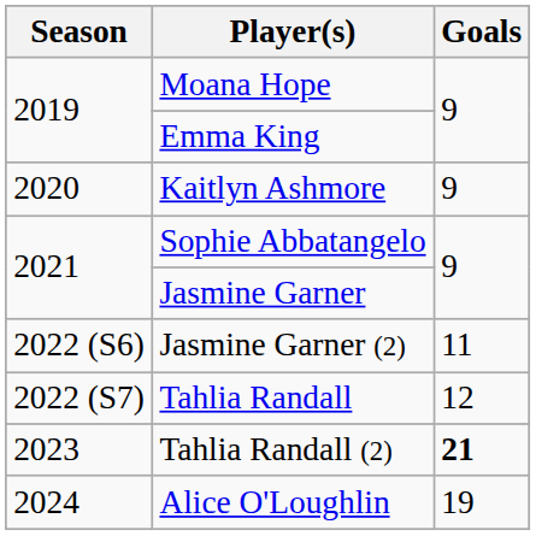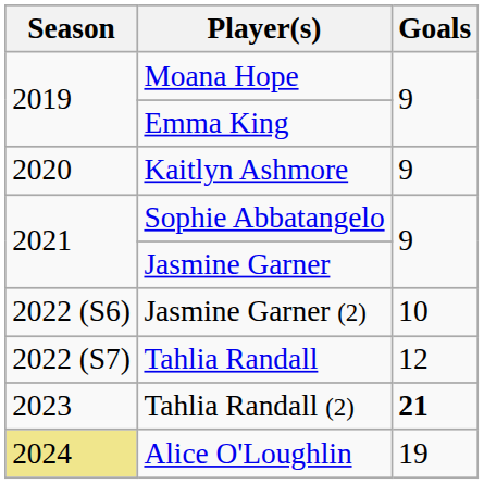 <table class="wikitable sortable">
 <tr>
 <th>Season</th>
 <th>Player(s)</th>
 <th>Goals</th>
 </tr>
 <tr>
 <td rowspan=2>2019</td>
 <td><a href='#'>Moana Hope</a></td>
 <td rowspan=2>9</td>
 </tr>
 <tr>
 <td><a href='#'>Emma King</a></td>
 </tr>
 <tr>
 <td>2020</td>
 <td><a href='#'>Kaitlyn Ashmore</a></td>
 <td>9</td>
 </tr>
 <tr>
 <td rowspan=2>2021</td>
 <td><a href='#'>Sophie Abbatangelo</a></td>
 <td rowspan=2>9</td>
 </tr>
 <tr>
 <td><a href='#'>Jasmine Garner</a></td>
 </tr>
 <tr>
 <td>2022 (S6)</td>
 <td>Jasmine Garner <small>(2)</small></td>
-<td>11</td>
+<td>10</td>
 </tr>
 <tr>
 <td>2022 (S7)</td>
 <td><a href='#'>Tahlia Randall</a></td>
 <td>12</td>
 </tr>
 <tr>
 <td>2023</td>
 <td>Tahlia Randall <small>(2)</small></td>
 <td><strong>21</strong></td>
 </tr>
 <tr>
-<td>2024</td>
+<td style="background: khaki;">2024</td>
 <td><a href='#'>Alice O'Loughlin</a></td>
 <td>19</td>
 </tr>
 </table>
